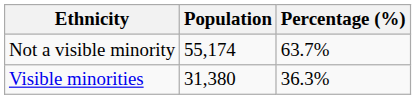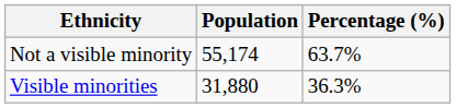 <table class="wikitable">
 <tr>
 <th>Ethnicity</th>
 <th>Population</th>
 <th>Percentage (%)</th>
 </tr>
 <tr>
 <td>Not a visible minority</td>
 <td>55,174</td>
 <td>63.7%</td>
 </tr>
 <tr>
 <td><a href='#'>Visible minorities</a></td>
-<td>31,380</td>
+<td>31,880</td>
 <td>36.3%</td>
 </tr>
 </table>
